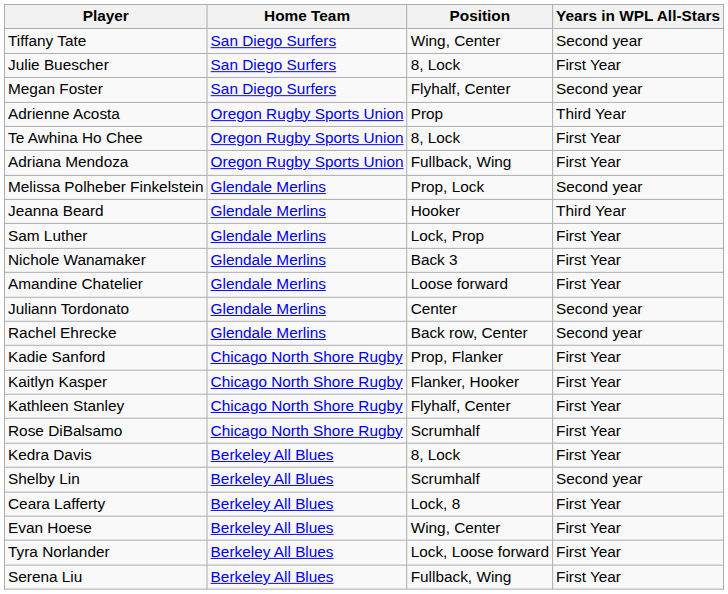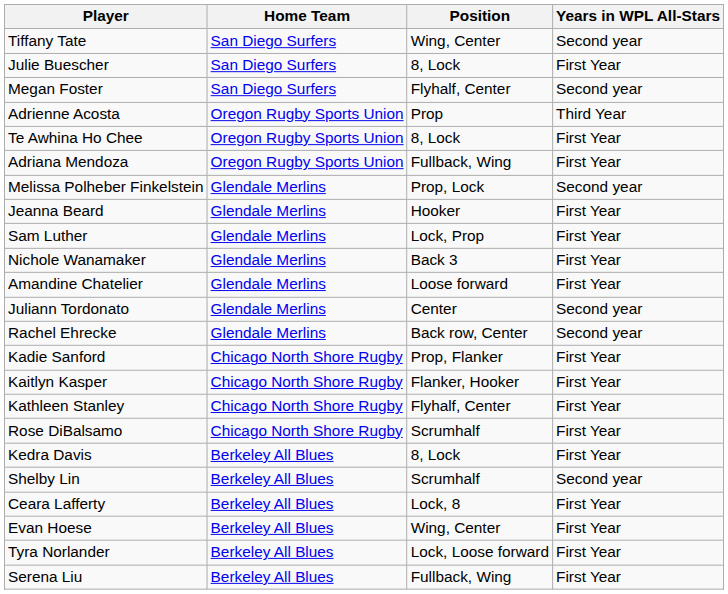 <table class="wikitable">
 <tr>
 <th>Player</th>
 <th>Home Team</th>
 <th>Position</th>
 <th>Years in WPL All-Stars</th>
 </tr>
 <tr>
 <td>Tiffany Tate</td>
 <td><a href='#'>San Diego Surfers</a></td>
 <td>Wing, Center</td>
 <td>Second year</td>
 </tr>
 <tr>
 <td>Julie Buescher</td>
 <td><a href='#'>San Diego Surfers</a></td>
 <td>8, Lock</td>
 <td>First Year</td>
 </tr>
 <tr>
 <td>Megan Foster</td>
 <td><a href='#'>San Diego Surfers</a></td>
 <td>Flyhalf, Center</td>
 <td>Second year</td>
 </tr>
 <tr>
 <td>Adrienne Acosta</td>
 <td><a href='#'>Oregon Rugby Sports Union</a></td>
 <td>Prop</td>
 <td>Third Year</td>
 </tr>
 <tr>
 <td>Te Awhina Ho Chee</td>
 <td><a href='#'>Oregon Rugby Sports Union</a></td>
 <td>8, Lock</td>
 <td>First Year</td>
 </tr>
 <tr>
 <td>Adriana Mendoza</td>
 <td><a href='#'>Oregon Rugby Sports Union</a></td>
 <td>Fullback, Wing</td>
 <td>First Year</td>
 </tr>
 <tr>
 <td>Melissa Polheber Finkelstein</td>
 <td><a href='#'>Glendale Merlins</a></td>
 <td>Prop, Lock</td>
 <td>Second year</td>
 </tr>
 <tr>
 <td>Jeanna Beard</td>
 <td><a href='#'>Glendale Merlins</a></td>
 <td>Hooker</td>
-<td>Third Year</td>
+<td>First Year</td>
 </tr>
 <tr>
 <td>Sam Luther</td>
 <td><a href='#'>Glendale Merlins</a></td>
 <td>Lock, Prop</td>
 <td>First Year</td>
 </tr>
 <tr>
 <td>Nichole Wanamaker</td>
 <td><a href='#'>Glendale Merlins</a></td>
 <td>Back 3</td>
 <td>First Year</td>
 </tr>
 <tr>
 <td>Amandine Chatelier</td>
 <td><a href='#'>Glendale Merlins</a></td>
 <td>Loose forward</td>
 <td>First Year</td>
 </tr>
 <tr>
 <td>Juliann Tordonato</td>
 <td><a href='#'>Glendale Merlins</a></td>
 <td>Center</td>
 <td>Second year</td>
 </tr>
 <tr>
 <td>Rachel Ehrecke</td>
 <td><a href='#'>Glendale Merlins</a></td>
 <td>Back row, Center</td>
 <td>Second year</td>
 </tr>
 <tr>
 <td>Kadie Sanford</td>
 <td><a href='#'>Chicago North Shore Rugby</a></td>
 <td>Prop, Flanker</td>
 <td>First Year</td>
 </tr>
 <tr>
 <td>Kaitlyn Kasper</td>
 <td><a href='#'>Chicago North Shore Rugby</a></td>
 <td>Flanker, Hooker</td>
 <td>First Year</td>
 </tr>
 <tr>
 <td>Kathleen Stanley</td>
 <td><a href='#'>Chicago North Shore Rugby</a></td>
 <td>Flyhalf, Center</td>
 <td>First Year</td>
 </tr>
 <tr>
 <td>Rose DiBalsamo</td>
 <td><a href='#'>Chicago North Shore Rugby</a></td>
 <td>Scrumhalf</td>
 <td>First Year</td>
 </tr>
 <tr>
 <td>Kedra Davis</td>
 <td><a href='#'>Berkeley All Blues</a></td>
 <td>8, Lock</td>
 <td>First Year</td>
 </tr>
 <tr>
 <td>Shelby Lin</td>
 <td><a href='#'>Berkeley All Blues</a></td>
 <td>Scrumhalf</td>
 <td>Second year</td>
 </tr>
 <tr>
 <td>Ceara Lafferty</td>
 <td><a href='#'>Berkeley All Blues</a></td>
 <td>Lock, 8</td>
 <td>First Year</td>
 </tr>
 <tr>
 <td>Evan Hoese</td>
 <td><a href='#'>Berkeley All Blues</a></td>
 <td>Wing, Center</td>
 <td>First Year</td>
 </tr>
 <tr>
 <td>Tyra Norlander</td>
 <td><a href='#'>Berkeley All Blues</a></td>
 <td>Lock, Loose forward</td>
 <td>First Year</td>
 </tr>
 <tr>
 <td>Serena Liu</td>
 <td><a href='#'>Berkeley All Blues</a></td>
 <td>Fullback, Wing</td>
 <td>First Year</td>
 </tr>
 </table>
